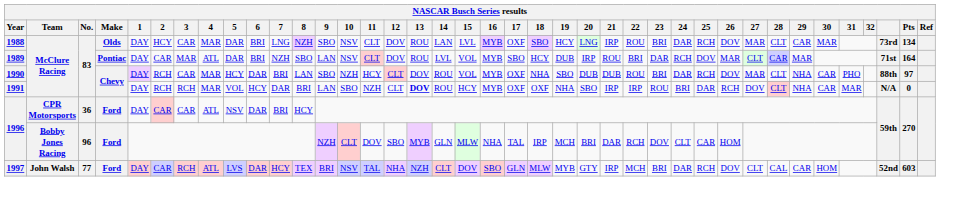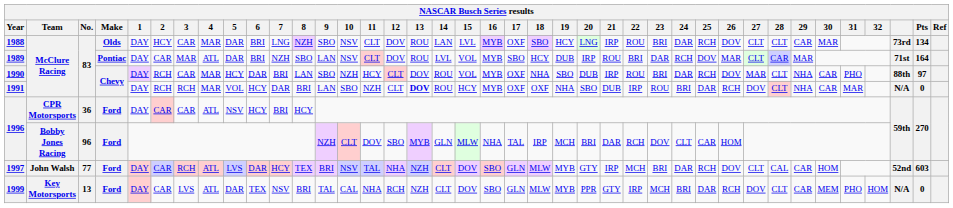 <table class="wikitable" style="text-align:center; font-size:75%">
 <tr>
 <th colspan=39><a href='#'>NASCAR Busch Series</a> results</th>
 </tr>
 <tr>
 <th>Year</th>
 <th>Team</th>
 <th>No.</th>
 <th>Make</th>
 <th>1</th>
 <th>2</th>
 <th>3</th>
 <th>4</th>
 <th>5</th>
 <th>6</th>
 <th>7</th>
 <th>8</th>
 <th>9</th>
 <th>10</th>
 <th>11</th>
 <th>12</th>
 <th>13</th>
 <th>14</th>
 <th>15</th>
 <th>16</th>
 <th>17</th>
 <th>18</th>
 <th>19</th>
 <th>20</th>
 <th>21</th>
 <th>22</th>
 <th>23</th>
 <th>24</th>
 <th>25</th>
 <th>26</th>
 <th>27</th>
 <th>28</th>
 <th>29</th>
 <th>30</th>
 <th>31</th>
 <th>32</th>
 <th></th>
 <th>Pts</th>
 <th>Ref</th>
 </tr>
 <tr>
 <th><a href='#'>1988</a></th>
 <th rowspan=4><a href='#'>McClure Racing</a></th>
 <th rowspan=4>83</th>
 <th><a href='#'>Olds</a></th>
 <td><a href='#'>DAY</a></td>
 <td><a href='#'>HCY</a></td>
 <td><a href='#'>CAR</a></td>
 <td><a href='#'>MAR</a></td>
 <td><a href='#'>DAR</a></td>
 <td><a href='#'>BRI</a></td>
 <td><a href='#'>LNG</a></td>
 <td style="background:#EFCFFF;"><a href='#'>NZH</a><br></td>
 <td><a href='#'>SBO</a></td>
 <td><a href='#'>NSV</a></td>
 <td><a href='#'>CLT</a></td>
 <td><a href='#'>DOV</a></td>
 <td><a href='#'>ROU</a></td>
 <td><a href='#'>LAN</a></td>
 <td><a href='#'>LVL</a></td>
 <td style="background:#EFCFFF;"><a href='#'>MYB</a><br></td>
 <td><a href='#'>OXF</a></td>
 <td style="background:#EFCFFF;"><a href='#'>SBO</a><br></td>
 <td><a href='#'>HCY</a></td>
 <td style="background:#DFFFDF;"><a href='#'>LNG</a><br></td>
 <td><a href='#'>IRP</a></td>
 <td><a href='#'>ROU</a></td>
 <td><a href='#'>BRI</a></td>
 <td><a href='#'>DAR</a></td>
 <td><a href='#'>RCH</a></td>
 <td><a href='#'>DOV</a></td>
-<td><a href='#'>MAR</a></td>
+<td><a href='#'>CLT</a></td>
 <td><a href='#'>CLT</a></td>
 <td><a href='#'>CAR</a></td>
 <td><a href='#'>MAR</a></td>
 <td colspan=2></td>
 <th>73rd</th>
 <th>134</th>
 <th></th>
 </tr>
 <tr>
 <th><a href='#'>1989</a></th>
 <th><a href='#'>Pontiac</a></th>
 <td><a href='#'>DAY</a></td>
 <td><a href='#'>CAR</a></td>
 <td><a href='#'>MAR</a></td>
 <td><a href='#'>ATL</a></td>
 <td><a href='#'>DAR</a></td>
 <td><a href='#'>BRI</a></td>
 <td><a href='#'>NZH</a></td>
 <td><a href='#'>SBO</a></td>
 <td><a href='#'>LAN</a></td>
 <td><a href='#'>NSV</a></td>
 <td style="background:#FFCFCF;"><a href='#'>CLT</a><br></td>
 <td><a href='#'>DOV</a></td>
 <td><a href='#'>ROU</a></td>
 <td><a href='#'>LVL</a></td>
 <td><a href='#'>VOL</a></td>
 <td><a href='#'>MYB</a></td>
 <td><a href='#'>SBO</a></td>
 <td><a href='#'>HCY</a></td>
 <td><a href='#'>DUB</a></td>
 <td><a href='#'>IRP</a></td>
 <td><a href='#'>ROU</a></td>
 <td><a href='#'>BRI</a></td>
 <td><a href='#'>DAR</a></td>
 <td><a href='#'>RCH</a></td>
 <td><a href='#'>DOV</a></td>
 <td><a href='#'>MAR</a></td>
 <td style="background:#DFFFDF;"><a href='#'>CLT</a><br></td>
 <td style="background:#CFCFFF;"><a href='#'>CAR</a><br></td>
 <td><a href='#'>MAR</a></td>
 <td colspan=3></td>
 <th>71st</th>
 <th>164</th>
 <th></th>
 </tr>
 <tr>
 <th><a href='#'>1990</a></th>
 <th rowspan=2><a href='#'>Chevy</a></th>
 <td style="background:#EFCFFF;"><a href='#'>DAY</a><br></td>
 <td><a href='#'>RCH</a></td>
 <td><a href='#'>CAR</a></td>
 <td><a href='#'>MAR</a></td>
 <td><a href='#'>HCY</a></td>
 <td><a href='#'>DAR</a></td>
 <td><a href='#'>BRI</a></td>
 <td><a href='#'>LAN</a></td>
 <td><a href='#'>SBO</a></td>
 <td><a href='#'>NZH</a></td>
 <td><a href='#'>HCY</a></td>
 <td style="background:#FFCFCF;"><a href='#'>CLT</a><br></td>
 <td><a href='#'>DOV</a></td>
 <td><a href='#'>ROU</a></td>
 <td><a href='#'>VOL</a></td>
 <td><a href='#'>MYB</a></td>
 <td><a href='#'>OXF</a></td>
 <td><a href='#'>NHA</a></td>
 <td><a href='#'>SBO</a></td>
 <td><a href='#'>DUB</a></td>
-<td><a href='#'>DUB</a></td>
+<td><a href='#'>IRP</a></td>
 <td><a href='#'>ROU</a></td>
 <td><a href='#'>BRI</a></td>
 <td><a href='#'>DAR</a></td>
 <td><a href='#'>RCH</a></td>
 <td><a href='#'>DOV</a></td>
 <td><a href='#'>MAR</a></td>
 <td><a href='#'>CLT</a></td>
 <td><a href='#'>NHA</a></td>
 <td><a href='#'>CAR</a></td>
 <td><a href='#'>PHO</a></td>
 <td></td>
 <th>88th</th>
 <th>97</th>
 <th></th>
 </tr>
 <tr>
 <th><a href='#'>1991</a></th>
 <td><a href='#'>DAY</a></td>
 <td><a href='#'>RCH</a></td>
 <td><a href='#'>RCH</a></td>
 <td><a href='#'>MAR</a></td>
 <td><a href='#'>VOL</a></td>
 <td><a href='#'>HCY</a></td>
 <td><a href='#'>DAR</a></td>
 <td><a href='#'>BRI</a></td>
 <td><a href='#'>LAN</a></td>
 <td><a href='#'>SBO</a></td>
 <td><a href='#'>NZH</a></td>
 <td><a href='#'>CLT</a></td>
 <td><strong><a href='#'>DOV</a></strong></td>
 <td><a href='#'>ROU</a></td>
 <td><a href='#'>HCY</a></td>
 <td><a href='#'>MYB</a></td>
 <td><a href='#'>OXF</a></td>
 <td><a href='#'>OXF</a></td>
 <td><a href='#'>NHA</a></td>
 <td><a href='#'>SBO</a></td>
-<td><a href='#'>IRP</a></td>
+<td><a href='#'>DUB</a></td>
 <td><a href='#'>IRP</a></td>
 <td><a href='#'>ROU</a></td>
 <td><a href='#'>BRI</a></td>
 <td><a href='#'>DAR</a></td>
 <td><a href='#'>RCH</a></td>
 <td><a href='#'>DOV</a></td>
 <td style="background:#FFCFCF;"><a href='#'>CLT</a><br></td>
 <td><a href='#'>NHA</a></td>
 <td><a href='#'>CAR</a></td>
 <td><a href='#'>MAR</a></td>
 <td></td>
 <th>N/A</th>
 <th>0</th>
 <th></th>
 </tr>
 <tr>
 <th rowspan=2><a href='#'>1996</a></th>
 <th><a href='#'>CPR Motorsports</a></th>
 <th>36</th>
 <th><a href='#'>Ford</a></th>
 <td><a href='#'>DAY</a></td>
 <td style="background:#FFCFCF;"><a href='#'>CAR</a><br></td>
 <td><a href='#'>CAR</a></td>
 <td><a href='#'>ATL</a></td>
 <td><a href='#'>NSV</a></td>
-<td><a href='#'>DAR</a></td>
+<td><a href='#'>HCY</a></td>
 <td><a href='#'>BRI</a></td>
 <td><a href='#'>HCY</a></td>
 <td colspan=24></td>
 <th rowspan=2>59th</th>
 <th rowspan=2>270</th>
 <th rowspan=2></th>
 </tr>
 <tr>
 <th><a href='#'>Bobby Jones Racing</a></th>
 <th>96</th>
 <th><a href='#'>Ford</a></th>
 <td colspan=8></td>
 <td style="background:#EFCFFF;"><a href='#'>NZH</a><br></td>
 <td style="background:#FFCFCF;"><a href='#'>CLT</a><br></td>
 <td><a href='#'>DOV</a></td>
 <td><a href='#'>SBO</a></td>
 <td style="background:#EFCFFF;"><a href='#'>MYB</a><br></td>
 <td><a href='#'>GLN</a></td>
 <td style="background:#DFFFDF;"><a href='#'>MLW</a><br></td>
 <td><a href='#'>NHA</a></td>
 <td><a href='#'>TAL</a></td>
 <td><a href='#'>IRP</a></td>
 <td><a href='#'>MCH</a></td>
 <td><a href='#'>BRI</a></td>
 <td><a href='#'>DAR</a></td>
 <td><a href='#'>RCH</a></td>
 <td><a href='#'>DOV</a></td>
 <td><a href='#'>CLT</a></td>
 <td><a href='#'>CAR</a></td>
 <td><a href='#'>HOM</a></td>
 <td colspan=6></td>
 </tr>
 <tr>
 <th><a href='#'>1997</a></th>
 <th>John Walsh</th>
 <th>77</th>
 <th><a href='#'>Ford</a></th>
 <td style="background:#FFCFCF;"><a href='#'>DAY</a><br></td>
 <td style="background:#CFCFFF;"><a href='#'>CAR</a><br></td>
 <td style="background:#FFCFCF;"><a href='#'>RCH</a><br></td>
 <td style="background:#FFCFCF;"><a href='#'>ATL</a><br></td>
 <td style="background:#CFCFFF;"><a href='#'>LVS</a><br></td>
 <td style="background:#FFCFCF;"><a href='#'>DAR</a><br></td>
 <td style="background:#FFCFCF;"><a href='#'>HCY</a><br></td>
 <td style="background:#EFCFFF;"><a href='#'>TEX</a><br></td>
 <td style="background:#EFCFFF;"><a href='#'>BRI</a><br></td>
 <td style="background:#CFCFFF;"><a href='#'>NSV</a><br></td>
 <td style="background:#CFCFFF;"><a href='#'>TAL</a><br></td>
 <td style="background:#EFCFFF;"><a href='#'>NHA</a><br></td>
 <td style="background:#CFCFFF;"><a href='#'>NZH</a><br></td>
 <td style="background:#FFCFCF;"><a href='#'>CLT</a><br></td>
 <td style="background:#EFCFFF;"><a href='#'>DOV</a><br></td>
 <td style="background:#FFCFCF;"><a href='#'>SBO</a><br></td>
 <td style="background:#EFCFFF;"><a href='#'>GLN</a><br></td>
 <td style="background:#EFCFFF;"><a href='#'>MLW</a><br></td>
 <td><a href='#'>MYB</a></td>
 <td><a href='#'>GTY</a></td>
 <td><a href='#'>IRP</a></td>
 <td><a href='#'>MCH</a></td>
 <td><a href='#'>BRI</a></td>
 <td><a href='#'>DAR</a></td>
 <td><a href='#'>RCH</a></td>
 <td><a href='#'>DOV</a></td>
 <td><a href='#'>CLT</a></td>
 <td><a href='#'>CAL</a></td>
 <td><a href='#'>CAR</a></td>
 <td><a href='#'>HOM</a></td>
 <td colspan=2></td>
 <th>52nd</th>
 <th>603</th>
 <th></th>
 </tr>
+<tr>
+<th><a href='#'>1999</a></th>
+<th><a href='#'>Key Motorsports</a></th>
+<th>13</th>
+<th><a href='#'>Ford</a></th>
+<td style="background:#FFCFCF;"><a href='#'>DAY</a><br></td>
+<td><a href='#'>CAR</a></td>
+<td><a href='#'>LVS</a></td>
+<td><a href='#'>ATL</a></td>
+<td><a href='#'>DAR</a></td>
+<td><a href='#'>TEX</a></td>
+<td><a href='#'>NSV</a></td>
+<td><a href='#'>BRI</a></td>
+<td><a href='#'>TAL</a></td>
+<td><a href='#'>CAL</a></td>
+<td><a href='#'>NHA</a></td>
+<td><a href='#'>RCH</a></td>
+<td><a href='#'>NZH</a></td>
+<td><a href='#'>CLT</a></td>
+<td><a href='#'>DOV</a></td>
+<td><a href='#'>SBO</a></td>
+<td><a href='#'>GLN</a></td>
+<td><a href='#'>MLW</a></td>
+<td><a href='#'>MYB</a></td>
+<td><a href='#'>PPR</a></td>
+<td><a href='#'>GTY</a></td>
+<td><a href='#'>IRP</a></td>
+<td><a href='#'>MCH</a></td>
+<td><a href='#'>BRI</a></td>
+<td><a href='#'>DAR</a></td>
+<td><a href='#'>RCH</a></td>
+<td><a href='#'>DOV</a></td>
+<td><a href='#'>CLT</a></td>
+<td><a href='#'>CAR</a></td>
+<td><a href='#'>MEM</a></td>
+<td><a href='#'>PHO</a></td>
+<td><a href='#'>HOM</a></td>
+<th>N/A</th>
+<th>0</th>
+<th></th>
+</tr>
 </table>
